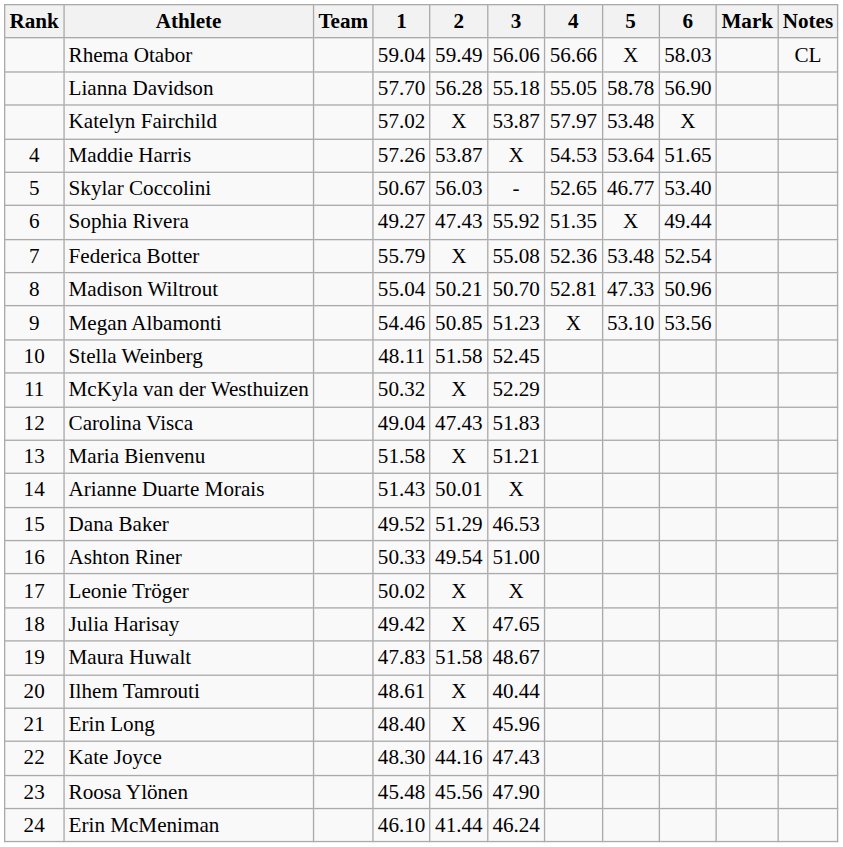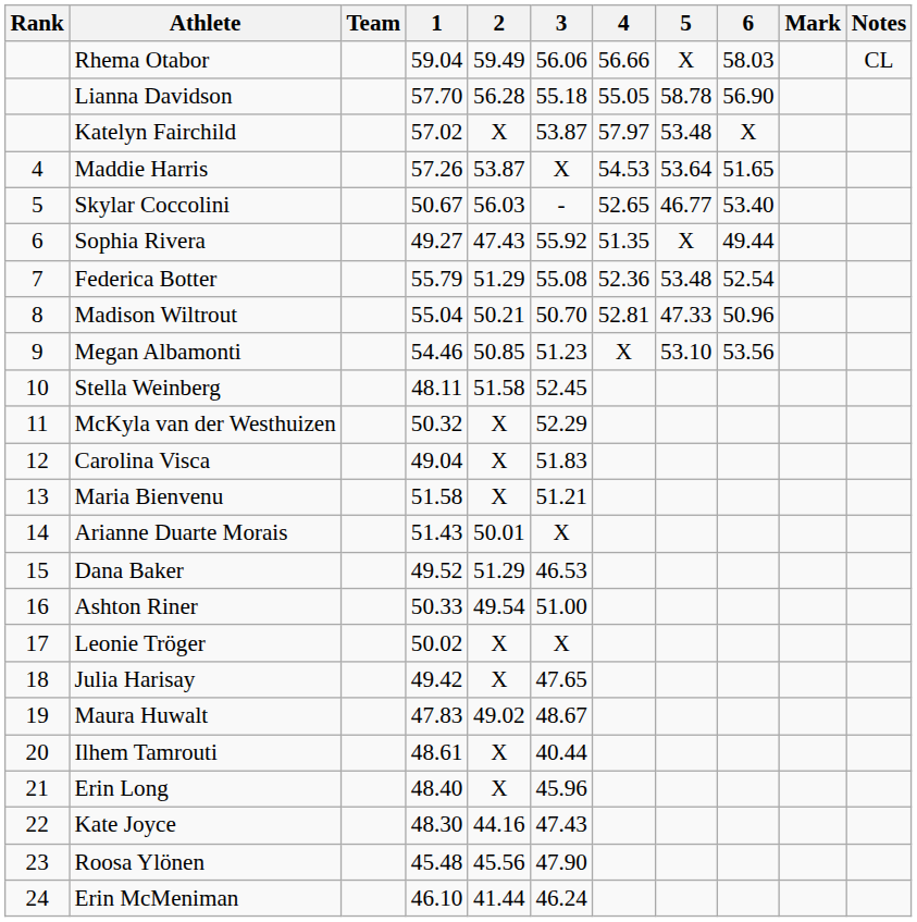 <table class="wikitable sortable" style="text-align:center">
 <tr>
 <th>Rank</th>
 <th>Athlete</th>
 <th>Team</th>
 <th>1</th>
 <th>2</th>
 <th>3</th>
 <th>4</th>
 <th>5</th>
 <th>6</th>
 <th>Mark</th>
 <th>Notes</th>
 </tr>
 <tr>
 <td></td>
 <td align=left> Rhema Otabor</td>
 <td></td>
 <td>59.04</td>
 <td>59.49</td>
 <td>56.06</td>
 <td>56.66</td>
 <td>X</td>
 <td>58.03</td>
 <td></td>
 <td>CL</td>
 </tr>
 <tr>
 <td></td>
 <td align=left> Lianna Davidson</td>
 <td></td>
 <td>57.70</td>
 <td>56.28</td>
 <td>55.18</td>
 <td>55.05</td>
 <td>58.78</td>
 <td>56.90</td>
 <td></td>
 <td></td>
 </tr>
 <tr>
 <td></td>
 <td align=left> Katelyn Fairchild</td>
 <td></td>
 <td>57.02</td>
 <td>X</td>
 <td>53.87</td>
 <td>57.97</td>
 <td>53.48</td>
 <td>X</td>
 <td></td>
 <td></td>
 </tr>
 <tr>
 <td>4</td>
 <td align=left> Maddie Harris</td>
 <td></td>
 <td>57.26</td>
 <td>53.87</td>
 <td>X</td>
 <td>54.53</td>
 <td>53.64</td>
 <td>51.65</td>
 <td></td>
 <td></td>
 </tr>
 <tr>
 <td>5</td>
 <td align=left> Skylar Coccolini</td>
 <td></td>
 <td>50.67</td>
 <td>56.03</td>
 <td>-</td>
 <td>52.65</td>
 <td>46.77</td>
 <td>53.40</td>
 <td></td>
 <td></td>
 </tr>
 <tr>
 <td>6</td>
 <td align=left> Sophia Rivera</td>
 <td></td>
 <td>49.27</td>
 <td>47.43</td>
 <td>55.92</td>
 <td>51.35</td>
 <td>X</td>
 <td>49.44</td>
 <td></td>
 <td></td>
 </tr>
 <tr>
 <td>7</td>
 <td align=left> Federica Botter</td>
 <td></td>
 <td>55.79</td>
-<td>X</td>
+<td>51.29</td>
 <td>55.08</td>
 <td>52.36</td>
 <td>53.48</td>
 <td>52.54</td>
 <td></td>
 <td></td>
 </tr>
 <tr>
 <td>8</td>
 <td align=left> Madison Wiltrout</td>
 <td></td>
 <td>55.04</td>
 <td>50.21</td>
 <td>50.70</td>
 <td>52.81</td>
 <td>47.33</td>
 <td>50.96</td>
 <td></td>
 <td></td>
 </tr>
 <tr>
 <td>9</td>
 <td align=left> Megan Albamonti</td>
 <td></td>
 <td>54.46</td>
 <td>50.85</td>
 <td>51.23</td>
 <td>X</td>
 <td>53.10</td>
 <td>53.56</td>
 <td></td>
 <td></td>
 </tr>
 <tr>
 <td>10</td>
 <td align=left> Stella Weinberg</td>
 <td></td>
 <td>48.11</td>
 <td>51.58</td>
 <td>52.45</td>
 <td></td>
 <td></td>
 <td></td>
 <td></td>
 <td></td>
 </tr>
 <tr>
 <td>11</td>
 <td align=left> McKyla van der Westhuizen</td>
 <td></td>
 <td>50.32</td>
 <td>X</td>
 <td>52.29</td>
 <td></td>
 <td></td>
 <td></td>
 <td></td>
 <td></td>
 </tr>
 <tr>
 <td>12</td>
 <td align=left> Carolina Visca</td>
 <td></td>
 <td>49.04</td>
-<td>47.43</td>
+<td>X</td>
 <td>51.83</td>
 <td></td>
 <td></td>
 <td></td>
 <td></td>
 <td></td>
 </tr>
 <tr>
 <td>13</td>
 <td align=left> Maria Bienvenu</td>
 <td></td>
 <td>51.58</td>
 <td>X</td>
 <td>51.21</td>
 <td></td>
 <td></td>
 <td></td>
 <td></td>
 <td></td>
 </tr>
 <tr>
 <td>14</td>
 <td align=left> Arianne Duarte Morais</td>
 <td></td>
 <td>51.43</td>
 <td>50.01</td>
 <td>X</td>
 <td></td>
 <td></td>
 <td></td>
 <td></td>
 <td></td>
 </tr>
 <tr>
 <td>15</td>
 <td align=left> Dana Baker</td>
 <td></td>
 <td>49.52</td>
 <td>51.29</td>
 <td>46.53</td>
 <td></td>
 <td></td>
 <td></td>
 <td></td>
 <td></td>
 </tr>
 <tr>
 <td>16</td>
 <td align=left> Ashton Riner</td>
 <td></td>
 <td>50.33</td>
 <td>49.54</td>
 <td>51.00</td>
 <td></td>
 <td></td>
 <td></td>
 <td></td>
 <td></td>
 </tr>
 <tr>
 <td>17</td>
 <td align=left> Leonie Tröger</td>
 <td></td>
 <td>50.02</td>
 <td>X</td>
 <td>X</td>
 <td></td>
 <td></td>
 <td></td>
 <td></td>
 <td></td>
 </tr>
 <tr>
 <td>18</td>
 <td align=left> Julia Harisay</td>
 <td></td>
 <td>49.42</td>
 <td>X</td>
 <td>47.65</td>
 <td></td>
 <td></td>
 <td></td>
 <td></td>
 <td></td>
 </tr>
 <tr>
 <td>19</td>
 <td align=left> Maura Huwalt</td>
 <td></td>
 <td>47.83</td>
-<td>51.58</td>
+<td>49.02</td>
 <td>48.67</td>
 <td></td>
 <td></td>
 <td></td>
 <td></td>
 <td></td>
 </tr>
 <tr>
 <td>20</td>
 <td align=left> Ilhem Tamrouti</td>
 <td></td>
 <td>48.61</td>
 <td>X</td>
 <td>40.44</td>
 <td></td>
 <td></td>
 <td></td>
 <td></td>
 <td></td>
 </tr>
 <tr>
 <td>21</td>
 <td align=left> Erin Long</td>
 <td></td>
 <td>48.40</td>
 <td>X</td>
 <td>45.96</td>
 <td></td>
 <td></td>
 <td></td>
 <td></td>
 <td></td>
 </tr>
 <tr>
 <td>22</td>
 <td align=left> Kate Joyce</td>
 <td></td>
 <td>48.30</td>
 <td>44.16</td>
 <td>47.43</td>
 <td></td>
 <td></td>
 <td></td>
 <td></td>
 <td></td>
 </tr>
 <tr>
 <td>23</td>
 <td align=left> Roosa Ylönen</td>
 <td></td>
 <td>45.48</td>
 <td>45.56</td>
 <td>47.90</td>
 <td></td>
 <td></td>
 <td></td>
 <td></td>
 <td></td>
 </tr>
 <tr>
 <td>24</td>
 <td align=left> Erin McMeniman</td>
 <td></td>
 <td>46.10</td>
 <td>41.44</td>
 <td>46.24</td>
 <td></td>
 <td></td>
 <td></td>
 <td></td>
 <td></td>
 </tr>
 </table>
